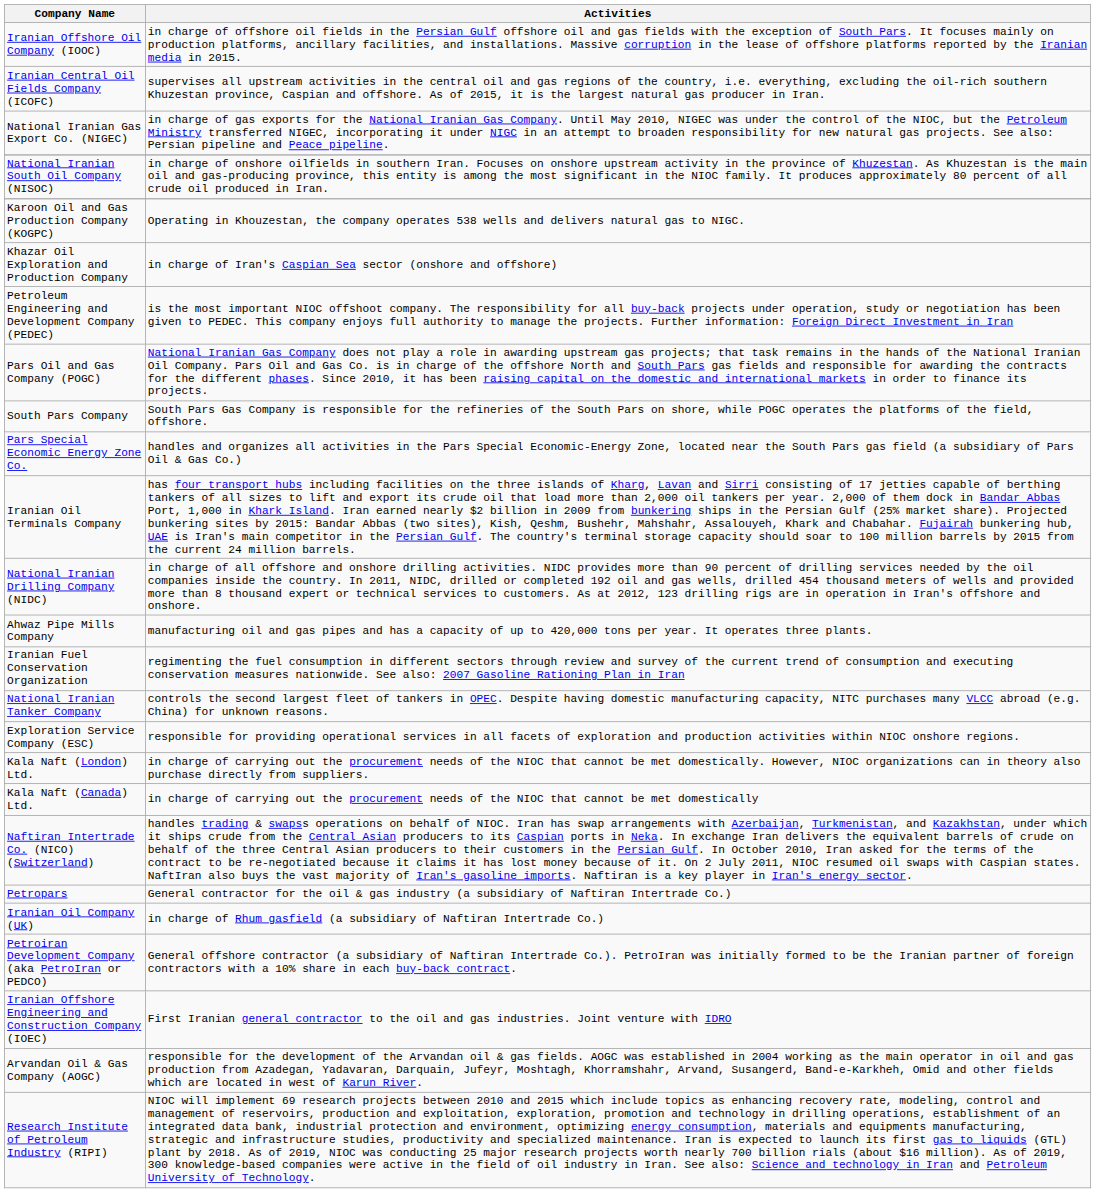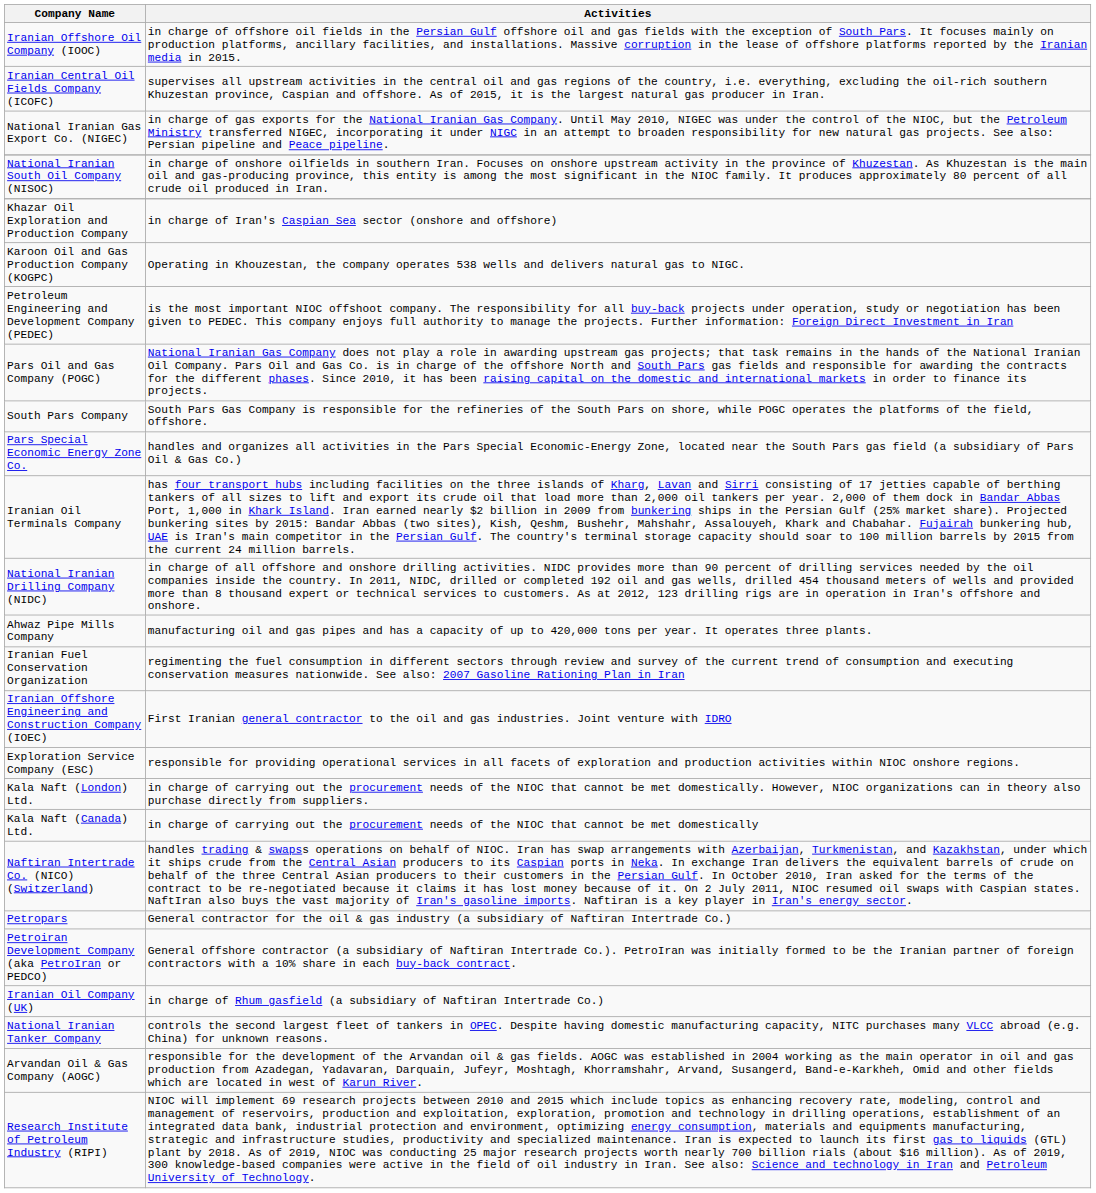 <table class="wikitable sortable" style="margin-left:auto;margin-right:auto">
 <tr>
 <th>Company Name</th>
 <th>Activities</th>
 </tr>
 <tr>
 <td><a href='#'>Iranian Offshore Oil Company</a> (IOOC)</td>
 <td>in charge of offshore oil fields in the <a href='#'>Persian Gulf</a> offshore oil and gas fields with the exception of <a href='#'>South Pars</a>. It focuses mainly on production platforms, ancillary facilities, and installations. Massive <a href='#'>corruption</a> in the lease of offshore platforms reported by the <a href='#'>Iranian media</a> in 2015.</td>
 </tr>
 <tr>
 <td><a href='#'>Iranian Central Oil Fields Company</a> (ICOFC)</td>
 <td>supervises all upstream activities in the central oil and gas regions of the country, i.e. everything, excluding the oil-rich southern Khuzestan province, Caspian and offshore. As of 2015, it is the largest natural gas producer in Iran.</td>
 </tr>
 <tr>
 <td>National Iranian Gas Export Co. (NIGEC)</td>
 <td>in charge of gas exports for the <a href='#'>National Iranian Gas Company</a>. Until May 2010, NIGEC was under the control of the NIOC, but the <a href='#'>Petroleum Ministry</a> transferred NIGEC, incorporating it under <a href='#'>NIGC</a> in an attempt to broaden responsibility for new natural gas projects. See also: Persian pipeline and <a href='#'>Peace pipeline</a>.</td>
 </tr>
 <tr>
 </tr>
 <tr>
 <td><a href='#'>National Iranian South Oil Company</a> (NISOC)</td>
 <td>in charge of onshore oilfields in southern Iran. Focuses on onshore upstream activity in the province of <a href='#'>Khuzestan</a>. As Khuzestan is the main oil and gas-producing province, this entity is among the most significant in the NIOC family. It produces approximately 80 percent of all crude oil produced in Iran.</td>
 </tr>
 <tr>
 </tr>
 <tr>
+<td>Khazar Oil Exploration and Production Company</td>
+<td>in charge of Iran's <a href='#'>Caspian Sea</a> sector (onshore and offshore)</td>
+</tr>
+<tr>
 <td>Karoon Oil and Gas Production Company (KOGPC)</td>
 <td>Operating in Khouzestan, the company operates 538 wells and delivers natural gas to NIGC.</td>
-</tr>
-<tr>
-<td>Khazar Oil Exploration and Production Company</td>
-<td>in charge of Iran's <a href='#'>Caspian Sea</a> sector (onshore and offshore)</td>
 </tr>
 <tr>
 <td>Petroleum Engineering and Development Company (PEDEC)</td>
 <td>is the most important NIOC offshoot company. The responsibility for all <a href='#'>buy-back</a> projects under operation, study or negotiation has been given to PEDEC. This company enjoys full authority to manage the projects. Further information: <a href='#'>Foreign Direct Investment in Iran</a></td>
 </tr>
 <tr>
 <td>Pars Oil and Gas Company (POGC)</td>
 <td><a href='#'>National Iranian Gas Company</a> does not play a role in awarding upstream gas projects; that task remains in the hands of the National Iranian Oil Company. Pars Oil and Gas Co. is in charge of the offshore North and <a href='#'>South Pars</a> gas fields and responsible for awarding the contracts for the different <a href='#'>phases</a>. Since 2010, it has been <a href='#'>raising capital on the domestic and international markets</a> in order to finance its projects.</td>
 </tr>
 <tr>
 <td>South Pars Company</td>
 <td>South Pars Gas Company is responsible for the refineries of the South Pars on shore, while POGC operates the platforms of the field, offshore.</td>
 </tr>
 <tr>
 <td><a href='#'>Pars Special Economic Energy Zone Co.</a></td>
 <td>handles and organizes all activities in the Pars Special Economic-Energy Zone, located near the South Pars gas field (a subsidiary of Pars Oil & Gas Co.)</td>
 </tr>
 <tr>
 <td>Iranian Oil Terminals Company</td>
 <td>has <a href='#'>four transport hubs</a> including facilities on the three islands of <a href='#'>Kharg</a>, <a href='#'>Lavan</a> and <a href='#'>Sirri</a> consisting of 17 jetties capable of berthing tankers of all sizes to lift and export its crude oil that load more than 2,000 oil tankers per year. 2,000 of them dock in <a href='#'>Bandar Abbas</a> Port, 1,000 in <a href='#'>Khark Island</a>. Iran earned nearly $2 billion in 2009 from <a href='#'>bunkering</a> ships in the Persian Gulf (25% market share). Projected bunkering sites by 2015: Bandar Abbas (two sites), Kish, Qeshm, Bushehr, Mahshahr, Assalouyeh, Khark and Chabahar. <a href='#'>Fujairah</a> bunkering hub, <a href='#'>UAE</a> is Iran's main competitor in the <a href='#'>Persian Gulf</a>. The country's terminal storage capacity should soar to 100 million barrels by 2015 from the current 24 million barrels.</td>
 </tr>
 <tr>
 <td><a href='#'>National Iranian Drilling Company</a> (NIDC)</td>
 <td>in charge of all offshore and onshore drilling activities. NIDC provides more than 90 percent of drilling services needed by the oil companies inside the country. In 2011, NIDC, drilled or completed 192 oil and gas wells, drilled 454 thousand meters of wells and provided more than 8 thousand expert or technical services to customers. As at 2012, 123 drilling rigs are in operation in Iran's offshore and onshore.</td>
 </tr>
 <tr>
 <td>Ahwaz Pipe Mills Company</td>
 <td>manufacturing oil and gas pipes and has a capacity of up to 420,000 tons per year. It operates three plants.</td>
 </tr>
 <tr>
 <td>Iranian Fuel Conservation Organization</td>
 <td>regimenting the fuel consumption in different sectors through review and survey of the current trend of consumption and executing conservation measures nationwide. See also: <a href='#'>2007 Gasoline Rationing Plan in Iran</a></td>
 </tr>
 <tr>
-<td><a href='#'>National Iranian Tanker Company</a></td>
-<td>controls the second largest fleet of tankers in <a href='#'>OPEC</a>. Despite having domestic manufacturing capacity, NITC purchases many <a href='#'>VLCC</a> abroad (e.g. China) for unknown reasons.</td>
+<td><a href='#'>Iranian Offshore Engineering and Construction Company</a> (IOEC)</td>
+<td>First Iranian <a href='#'>general contractor</a> to the oil and gas industries. Joint venture with <a href='#'>IDRO</a></td>
 </tr>
 <tr>
 <td>Exploration Service Company (ESC)</td>
 <td>responsible for providing operational services in all facets of exploration and production activities within NIOC onshore regions.</td>
 </tr>
 <tr>
 <td>Kala Naft (<a href='#'>London</a>) Ltd.</td>
 <td>in charge of carrying out the <a href='#'>procurement</a> needs of the NIOC that cannot be met domestically. However, NIOC organizations can in theory also purchase directly from suppliers.</td>
 </tr>
 <tr>
 <td>Kala Naft (<a href='#'>Canada</a>) Ltd.</td>
 <td>in charge of carrying out the <a href='#'>procurement</a> needs of the NIOC that cannot be met domestically</td>
 </tr>
 <tr>
 <td><a href='#'>Naftiran Intertrade Co.</a> (NICO) (<a href='#'>Switzerland</a>)</td>
 <td>handles <a href='#'>trading</a> & <a href='#'>swaps</a>s operations on behalf of NIOC. Iran has swap arrangements with <a href='#'>Azerbaijan</a>, <a href='#'>Turkmenistan</a>, and <a href='#'>Kazakhstan</a>, under which it ships crude from the <a href='#'>Central Asian</a> producers to its <a href='#'>Caspian</a> ports in <a href='#'>Neka</a>. In exchange Iran delivers the equivalent barrels of crude on behalf of the three Central Asian producers to their customers in the <a href='#'>Persian Gulf</a>. In October 2010, Iran asked for the terms of the contract to be re-negotiated because it claims it has lost money because of it. On 2 July 2011, NIOC resumed oil swaps with Caspian states. NaftIran also buys the vast majority of <a href='#'>Iran's gasoline imports</a>. Naftiran is a key player in <a href='#'>Iran's energy sector</a>.</td>
 </tr>
 <tr>
 <td><a href='#'>Petropars</a></td>
 <td>General contractor for the oil & gas industry (a subsidiary of Naftiran Intertrade Co.)</td>
 </tr>
 <tr>
+<td><a href='#'>Petroiran Development Company</a> (aka <a href='#'>PetroIran</a> or PEDCO)</td>
+<td>General offshore contractor (a subsidiary of Naftiran Intertrade Co.). PetroIran was initially formed to be the Iranian partner of foreign contractors with a 10% share in each <a href='#'>buy-back contract</a>.</td>
+</tr>
+<tr>
 <td><a href='#'>Iranian Oil Company</a> (<a href='#'>UK</a>)</td>
 <td>in charge of <a href='#'>Rhum gasfield</a> (a subsidiary of Naftiran Intertrade Co.)</td>
 </tr>
 <tr>
-<td><a href='#'>Petroiran Development Company</a> (aka <a href='#'>PetroIran</a> or PEDCO)</td>
-<td>General offshore contractor (a subsidiary of Naftiran Intertrade Co.). PetroIran was initially formed to be the Iranian partner of foreign contractors with a 10% share in each <a href='#'>buy-back contract</a>.</td>
-</tr>
-<tr>
-<td><a href='#'>Iranian Offshore Engineering and Construction Company</a> (IOEC)</td>
-<td>First Iranian <a href='#'>general contractor</a> to the oil and gas industries. Joint venture with <a href='#'>IDRO</a></td>
+<td><a href='#'>National Iranian Tanker Company</a></td>
+<td>controls the second largest fleet of tankers in <a href='#'>OPEC</a>. Despite having domestic manufacturing capacity, NITC purchases many <a href='#'>VLCC</a> abroad (e.g. China) for unknown reasons.</td>
 </tr>
 <tr>
 <td>Arvandan Oil & Gas Company (AOGC)</td>
 <td>responsible for the development of the Arvandan oil & gas fields. AOGC was established in 2004 working as the main operator in oil and gas production from Azadegan, Yadavaran, Darquain, Jufeyr, Moshtagh, Khorramshahr, Arvand, Susangerd, Band-e-Karkheh, Omid and other fields which are located in west of <a href='#'>Karun River</a>.</td>
 </tr>
 <tr>
 <td><a href='#'>Research Institute of Petroleum Industry</a> (RIPI)</td>
 <td>NIOC will implement 69 research projects between 2010 and 2015 which include topics as enhancing recovery rate, modeling, control and management of reservoirs, production and exploitation, exploration, promotion and technology in drilling operations, establishment of an integrated data bank, industrial protection and environment, optimizing <a href='#'>energy consumption</a>, materials and equipments manufacturing, strategic and infrastructure studies, productivity and specialized maintenance. Iran is expected to launch its first <a href='#'>gas to liquids</a> (GTL) plant by 2018. As of 2019, NIOC was conducting 25 major research projects worth nearly 700 billion rials (about $16 million). As of 2019, 300 knowledge-based companies were active in the field of oil industry in Iran. See also: <a href='#'>Science and technology in Iran</a> and <a href='#'>Petroleum University of Technology</a>.</td>
 </tr>
 </table>
